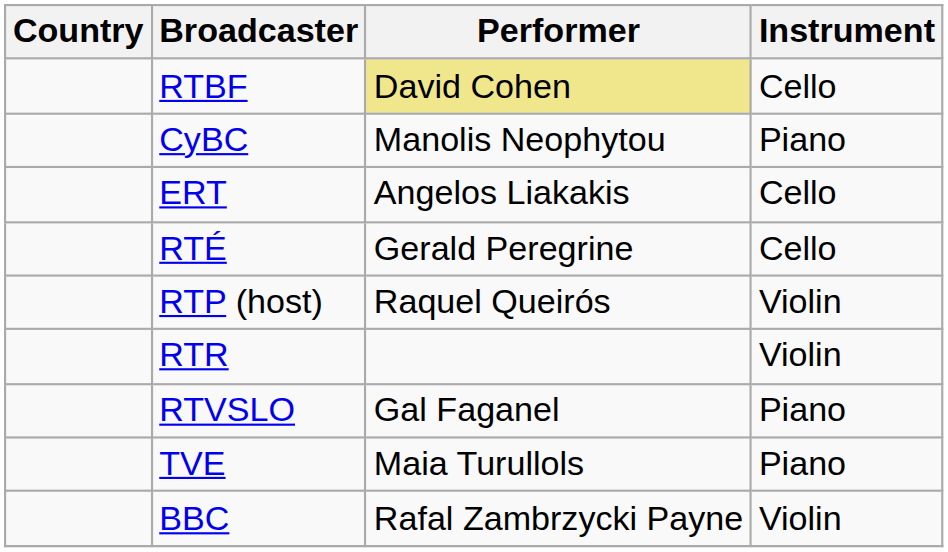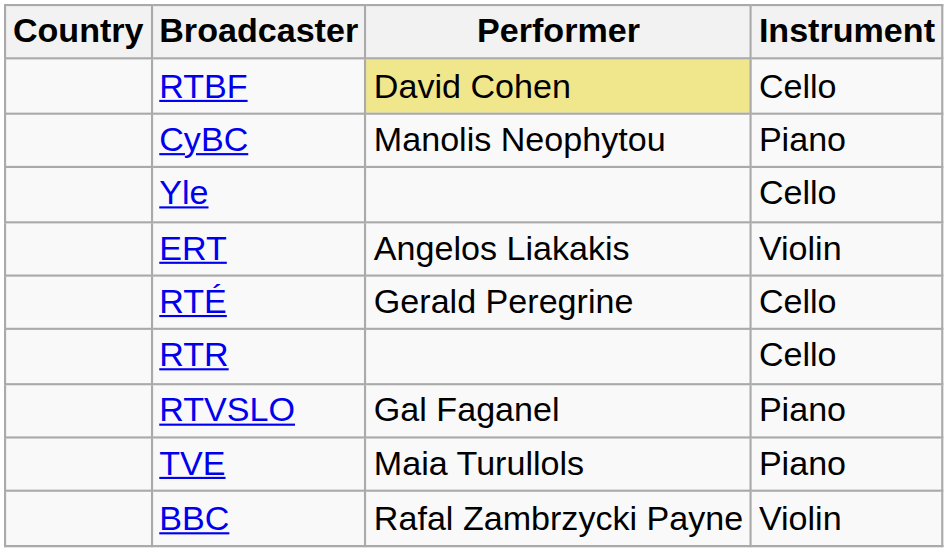 <table class="wikitable" style="text-align: left;">
 <tr>
 <th>Country</th>
 <th>Broadcaster</th>
 <th>Performer</th>
 <th>Instrument</th>
 </tr>
 <tr>
 <td></td>
 <td><a href='#'>RTBF</a></td>
 <td style="background: khaki;">David Cohen</td>
 <td>Cello</td>
 </tr>
 <tr>
 <td> </td>
 <td><a href='#'>CyBC</a></td>
 <td>Manolis Neophytou</td>
 <td>Piano</td>
 </tr>
 <tr>
 <td></td>
+<td><a href='#'>Yle</a></td>
+<td></td>
+<td>Cello</td>
+</tr>
+<tr>
+<td></td>
 <td><a href='#'>ERT</a></td>
 <td>Angelos Liakakis</td>
-<td>Cello</td>
+<td>Violin</td>
 </tr>
 <tr>
 <td></td>
 <td><a href='#'>RTÉ</a></td>
 <td>Gerald Peregrine</td>
 <td>Cello</td>
 </tr>
 <tr>
 <td></td>
-<td><a href='#'>RTP</a> (host)</td>
-<td>Raquel Queirós</td>
-<td>Violin</td>
-</tr>
-<tr>
-<td></td>
 <td><a href='#'>RTR</a></td>
 <td></td>
-<td>Violin</td>
+<td>Cello</td>
 </tr>
 <tr>
 <td></td>
 <td><a href='#'>RTVSLO</a></td>
 <td>Gal Faganel</td>
 <td>Piano</td>
 </tr>
 <tr>
 <td></td>
 <td><a href='#'>TVE</a></td>
 <td>Maia Turullols</td>
 <td>Piano</td>
 </tr>
 <tr>
 <td></td>
 <td><a href='#'>BBC</a></td>
 <td>Rafal Zambrzycki Payne</td>
 <td>Violin</td>
 </tr>
 <tr>
 </tr>
 </table>
